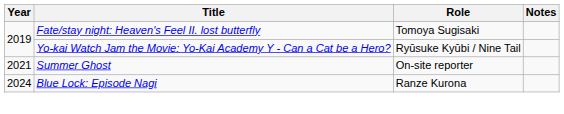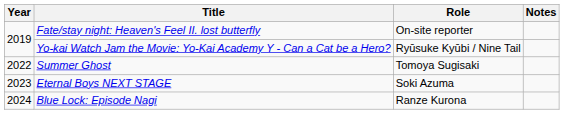 <table class="wikitable">
 <tr>
 <th>Year</th>
 <th>Title</th>
 <th>Role</th>
 <th class="unsortable">Notes</th>
 </tr>
 <tr>
 <td rowspan="2">2019</td>
 <td><em><a href='#'>Fate/stay night: Heaven's Feel II. lost butterfly</a></em></td>
-<td>Tomoya Sugisaki</td>
+<td>On-site reporter</td>
 <td></td>
 </tr>
 <tr>
 <td><em><a href='#'>Yo-kai Watch Jam the Movie: Yo-Kai Academy Y - Can a Cat be a Hero?</a></em></td>
 <td>Ryūsuke Kyūbi / Nine Tail</td>
 <td></td>
 </tr>
 <tr>
-<td>2021</td>
+<td>2022</td>
 <td><em><a href='#'>Summer Ghost</a></em></td>
-<td>On-site reporter</td>
+<td>Tomoya Sugisaki</td>
+<td></td>
+</tr>
+<tr>
+<td>2023</td>
+<td><em><a href='#'>Eternal Boys NEXT STAGE</a></em></td>
+<td>Soki Azuma</td>
 <td></td>
 </tr>
 <tr>
 <td>2024</td>
 <td><em><a href='#'>Blue Lock: Episode Nagi</a></em></td>
 <td>Ranze Kurona</td>
 <td></td>
 </tr>
 </table>
